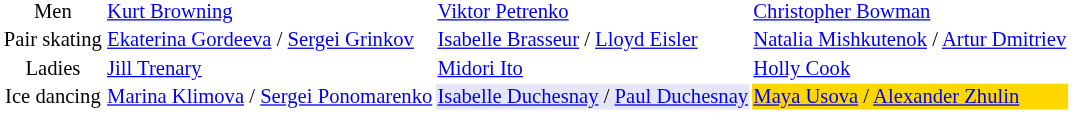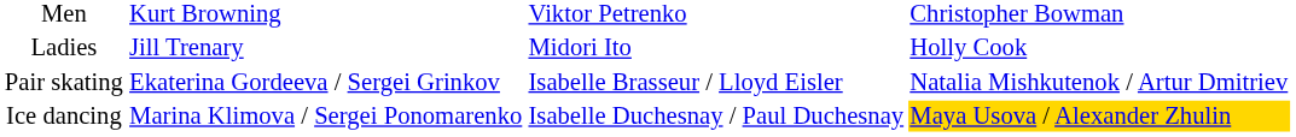 <table>
 <tr>
 <td align=center>Men</td>
 <td> <a href='#'>Kurt Browning</a></td>
 <td> <a href='#'>Viktor Petrenko</a></td>
 <td> <a href='#'>Christopher Bowman</a></td>
 </tr>
 <tr>
+<td align=center>Ladies</td>
+<td> <a href='#'>Jill Trenary</a></td>
+<td> <a href='#'>Midori Ito</a></td>
+<td> <a href='#'>Holly Cook</a></td>
+</tr>
+<tr>
 <td align=center>Pair skating</td>
 <td> <a href='#'>Ekaterina Gordeeva</a> / <a href='#'>Sergei Grinkov</a></td>
 <td> <a href='#'>Isabelle Brasseur</a> / <a href='#'>Lloyd Eisler</a></td>
 <td> <a href='#'>Natalia Mishkutenok</a> / <a href='#'>Artur Dmitriev</a></td>
 </tr>
 <tr>
-<td align=center>Ladies</td>
-<td> <a href='#'>Jill Trenary</a></td>
-<td> <a href='#'>Midori Ito</a></td>
-<td> <a href='#'>Holly Cook</a></td>
-</tr>
-<tr>
 <td align=center>Ice dancing</td>
 <td> <a href='#'>Marina Klimova</a> / <a href='#'>Sergei Ponomarenko</a></td>
-<td style="background: lavender;"> <a href='#'>Isabelle Duchesnay</a> / <a href='#'>Paul Duchesnay</a></td>
+<td> <a href='#'>Isabelle Duchesnay</a> / <a href='#'>Paul Duchesnay</a></td>
 <td style="background: gold;"> <a href='#'>Maya Usova</a> / <a href='#'>Alexander Zhulin</a></td>
 </tr>
 </table>
